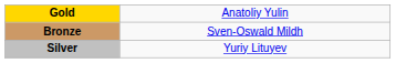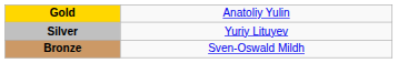 <table class="wikitable" style="text-align:center; " width="35%">
 <tr>
 <td bgcolor="gold"><strong>Gold</strong></td>
 <td><a href='#'>Anatoliy Yulin</a><br>  <small><em></em></small></td>
 </tr>
 <tr>
+<td bgcolor="silver"><strong>Silver</strong></td>
+<td><a href='#'>Yuriy Lituyev</a><br>  <small><em></em></small></td>
+</tr>
+<tr>
 <td bgcolor="CC9966"><strong>Bronze</strong></td>
 <td><a href='#'>Sven-Oswald Mildh</a><br>  <small><em></em></small></td>
 </tr>
-<tr>
-<td bgcolor="silver"><strong>Silver</strong></td>
-<td><a href='#'>Yuriy Lituyev</a><br>  <small><em></em></small></td>
-</tr>
 </table>
